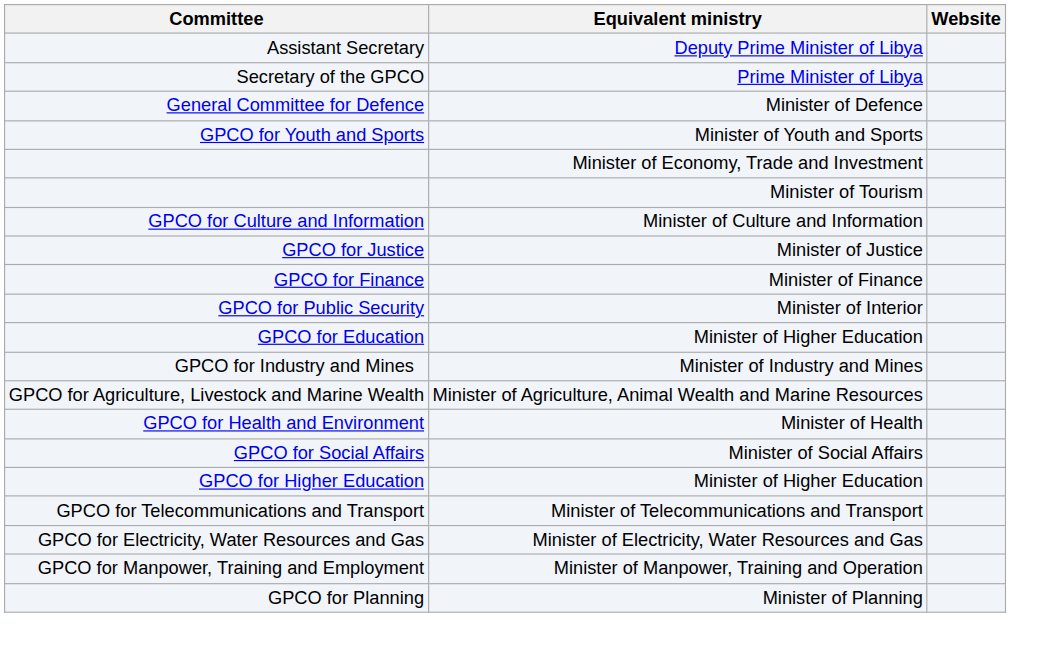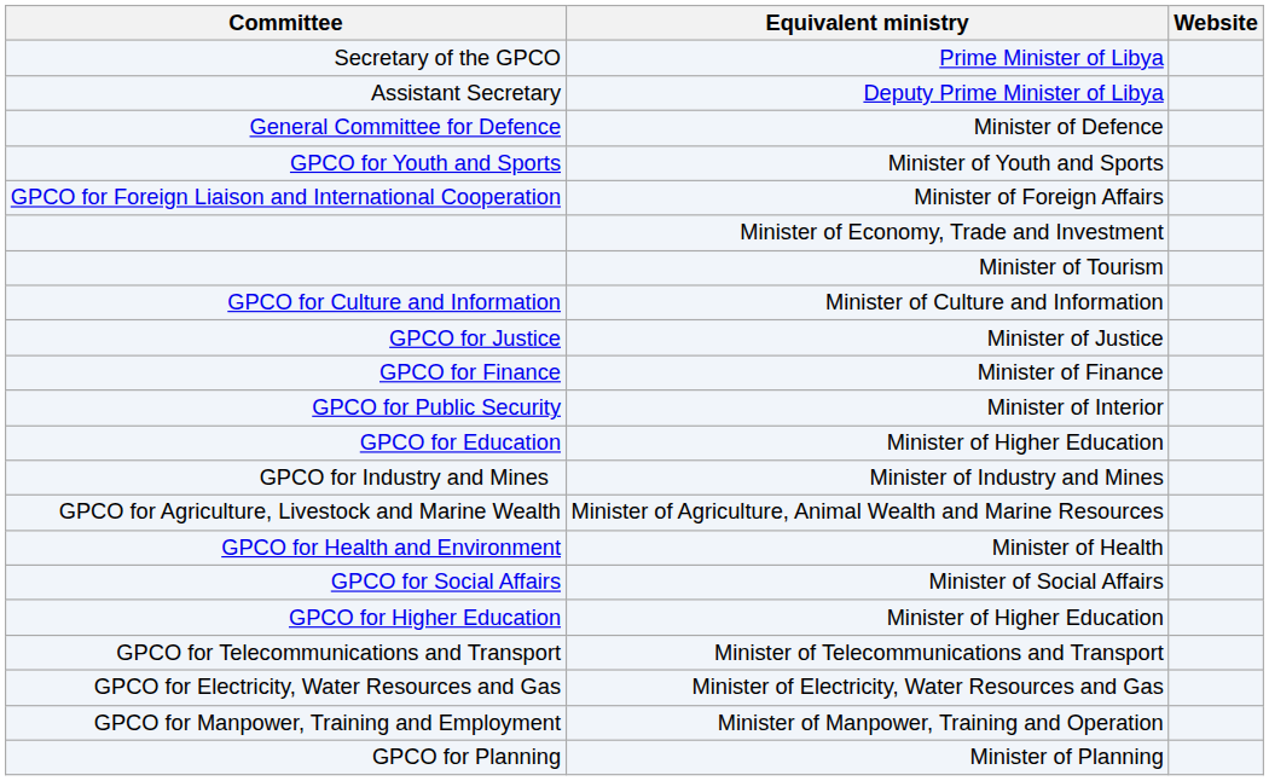 <table class="wikitable">
 <tr>
 <th>Committee</th>
 <th>Equivalent ministry</th>
 <th>Website</th>
 </tr>
 <tr bgcolor="f1f5fa" align="right">
-<td>Assistant Secretary</td>
-<td><a href='#'>Deputy Prime Minister of Libya</a></td>
+<td>Secretary of the GPCO</td>
+<td><a href='#'>Prime Minister of Libya</a></td>
 <td></td>
 </tr>
 <tr bgcolor="f1f5fa" align="right">
-<td>Secretary of the GPCO</td>
-<td><a href='#'>Prime Minister of Libya</a></td>
+<td>Assistant Secretary</td>
+<td><a href='#'>Deputy Prime Minister of Libya</a></td>
 <td></td>
 </tr>
 <tr bgcolor="f1f5fa" align="right">
 <td><a href='#'>General Committee for Defence</a></td>
 <td>Minister of Defence</td>
 <td></td>
 </tr>
 <tr bgcolor="f1f5fa" align="right">
 <td><a href='#'>GPCO for Youth and Sports</a></td>
 <td>Minister of Youth and Sports</td>
+<td></td>
+</tr>
+<tr bgcolor="f1f5fa" align="right">
+<td><a href='#'>GPCO for Foreign Liaison and International Cooperation</a></td>
+<td>Minister of Foreign Affairs</td>
 <td></td>
 </tr>
 <tr bgcolor="f1f5fa" align="right">
 <td></td>
 <td>Minister of Economy, Trade and Investment</td>
 <td></td>
 </tr>
 <tr bgcolor="f1f5fa" align="right">
 <td></td>
 <td>Minister of Tourism</td>
 <td></td>
 </tr>
 <tr bgcolor="f1f5fa" align="right">
 <td><a href='#'>GPCO for Culture and Information</a></td>
 <td>Minister of Culture and Information</td>
 <td></td>
 </tr>
 <tr bgcolor="f1f5fa" align="right">
 <td><a href='#'>GPCO for Justice</a></td>
 <td>Minister of Justice</td>
 <td></td>
 </tr>
 <tr bgcolor="f1f5fa" align="right">
 <td><a href='#'>GPCO for Finance</a></td>
 <td>Minister of Finance</td>
 <td></td>
 </tr>
 <tr bgcolor="f1f5fa" align="right">
 <td><a href='#'>GPCO for Public Security</a></td>
 <td>Minister of Interior</td>
 <td></td>
 </tr>
 <tr bgcolor="f1f5fa" align="right">
 <td><a href='#'>GPCO for Education</a></td>
 <td>Minister of Higher Education</td>
 <td></td>
 </tr>
 <tr bgcolor="f1f5fa" align="right">
 <td>GPCO for Industry and Mines  </td>
 <td>Minister of Industry and Mines</td>
 <td></td>
 </tr>
 <tr bgcolor="f1f5fa" align="right">
 <td>GPCO for Agriculture, Livestock and Marine Wealth</td>
 <td>Minister of Agriculture, Animal Wealth and Marine Resources</td>
 <td></td>
 </tr>
 <tr bgcolor="f1f5fa" align="right">
 <td><a href='#'>GPCO for Health and Environment</a></td>
 <td>Minister of Health</td>
 <td></td>
 </tr>
 <tr bgcolor="f1f5fa" align="right">
 <td><a href='#'>GPCO for Social Affairs</a></td>
 <td>Minister of Social Affairs</td>
 <td></td>
 </tr>
 <tr bgcolor="f1f5fa" align="right">
 <td><a href='#'>GPCO for Higher Education</a></td>
 <td>Minister of Higher Education</td>
 <td></td>
 </tr>
 <tr bgcolor="f1f5fa" align="right">
 <td>GPCO for Telecommunications and Transport</td>
 <td>Minister of Telecommunications and Transport</td>
 <td></td>
 </tr>
 <tr bgcolor="f1f5fa" align="right">
 <td>GPCO for Electricity, Water Resources and Gas</td>
 <td>Minister of Electricity, Water Resources and Gas</td>
 <td></td>
 </tr>
 <tr bgcolor="f1f5fa" align="right">
 <td>GPCO for Manpower, Training and Employment</td>
 <td>Minister of Manpower, Training and Operation</td>
 <td></td>
 </tr>
 <tr bgcolor="f1f5fa" align="right">
 <td>GPCO for Planning</td>
 <td>Minister of Planning</td>
 <td></td>
 </tr>
 </table>
